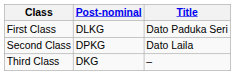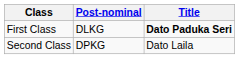 <table class="wikitable">
 <tr>
 <th>Class</th>
 <th><a href='#'>Post-nominal</a></th>
 <th><a href='#'>Title</a></th>
 </tr>
 <tr>
 <td>First Class</td>
 <td>DLKG</td>
-<td>Dato Paduka Seri</td>
+<td><strong>Dato Paduka Seri</strong></td>
 </tr>
 <tr>
 <td>Second Class</td>
 <td>DPKG</td>
 <td>Dato Laila</td>
 </tr>
-<tr>
-<td>Third Class</td>
-<td>DKG</td>
-<td>–</td>
-</tr>
 </table>
